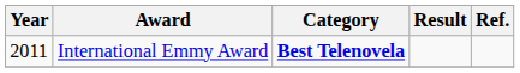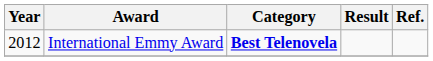 <table class="wikitable">
 <tr>
 <th>Year</th>
 <th>Award</th>
 <th>Category</th>
 <th>Result</th>
 <th>Ref.</th>
 </tr>
 <tr>
-<td>2011</td>
+<td>2012</td>
 <td><a href='#'>International Emmy Award</a></td>
 <td><strong><a href='#'>Best Telenovela</a></strong></td>
 <td></td>
 <td></td>
 </tr>
 <tr>
 </tr>
 </table>
